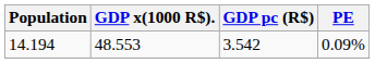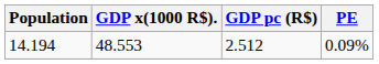 <table class="wikitable" border="1">
 <tr>
 <th>Population</th>
 <th><a href='#'>GDP</a> x(1000 R$).</th>
 <th><a href='#'>GDP pc</a> (R$)</th>
 <th><a href='#'>PE</a></th>
 </tr>
 <tr>
 <td>14.194</td>
 <td>48.553</td>
-<td>3.542</td>
+<td>2.512</td>
 <td>0.09%</td>
 </tr>
 <tr>
 </tr>
 </table>
